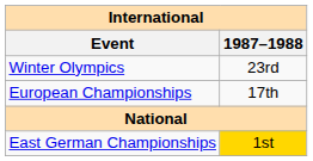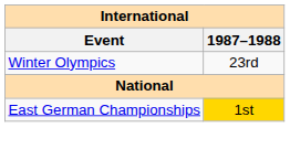 <table class="wikitable" style="text-align:center">
 <tr>
 <th style="background-color: #ffdead; " colspan=2 align=center><strong>International</strong></th>
 </tr>
 <tr>
 <th>Event</th>
 <th>1987–1988</th>
 </tr>
 <tr>
 <td align=left><a href='#'>Winter Olympics</a></td>
 <td>23rd</td>
 </tr>
 <tr>
-<td align=left><a href='#'>European Championships</a></td>
-<td>17th</td>
-</tr>
-<tr>
 <th style="background-color: #ffdead; " colspan=2 align=center><strong>National</strong></th>
 </tr>
 <tr>
 <td align=left><a href='#'>East German Championships</a></td>
 <td bgcolor=gold>1st</td>
 </tr>
 </table>
